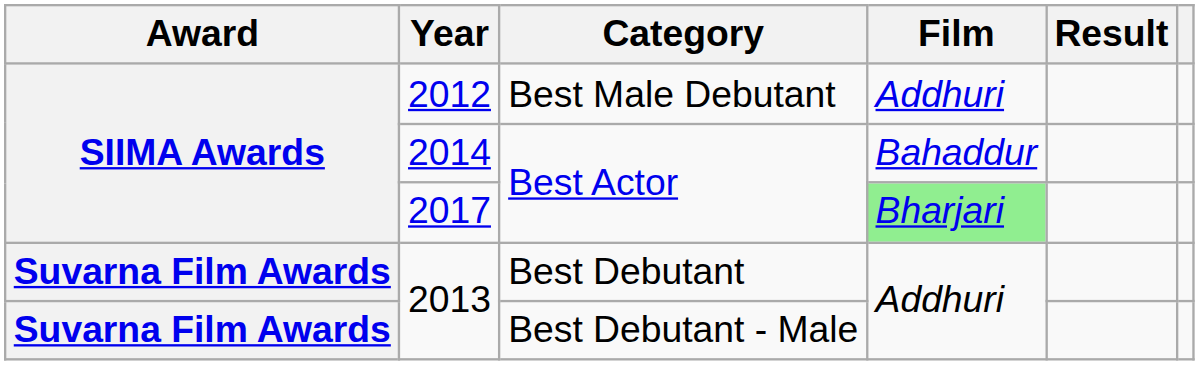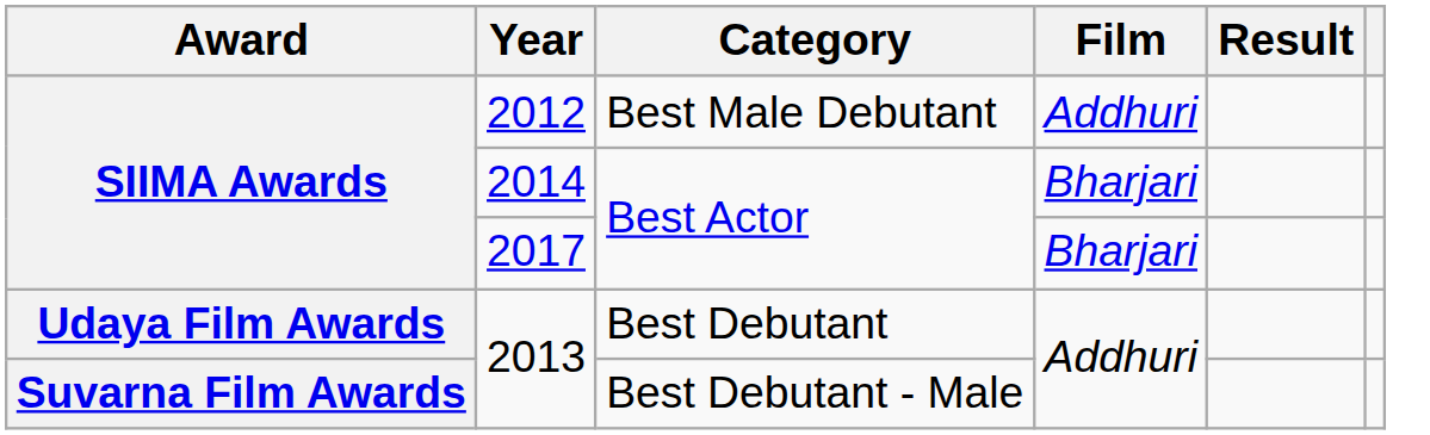 <table class="wikitable sortable plainrowheaders">
 <tr>
 <th scope-"col">Award</th>
 <th scope-"col">Year</th>
 <th scope-"col">Category</th>
 <th scope-"col">Film</th>
 <th scope-"col">Result</th>
 <th scope-"col" class="unsortable"></th>
 </tr>
 <tr>
 <th scope="row" rowspan="3"><a href='#'>SIIMA Awards</a></th>
 <td><a href='#'>2012</a></td>
 <td>Best Male Debutant</td>
 <td><em><a href='#'>Addhuri</a></em></td>
 <td></td>
 <td></td>
 </tr>
 <tr>
 <td><a href='#'>2014</a></td>
 <td rowspan="2"><a href='#'>Best Actor</a></td>
-<td><em><a href='#'>Bahaddur</a></em></td>
+<td><em><a href='#'>Bharjari</a></em></td>
 <td></td>
 <td></td>
 </tr>
 <tr>
 <td><a href='#'>2017</a></td>
-<td style="background: lightgreen;"><em><a href='#'>Bharjari</a></em></td>
+<td><em><a href='#'>Bharjari</a></em></td>
 <td></td>
 <td></td>
 </tr>
 <tr>
-<th scope="row"><a href='#'>Suvarna Film Awards</a></th>
+<th scope="row"><a href='#'>Udaya Film Awards</a></th>
 <td rowspan="2">2013</td>
 <td>Best Debutant</td>
 <td rowspan="2"><em>Addhuri</em></td>
 <td></td>
 <td></td>
 </tr>
 <tr>
 <th scope="row"><a href='#'>Suvarna Film Awards</a></th>
 <td>Best Debutant - Male</td>
 <td></td>
 <td></td>
 </tr>
 </table>
